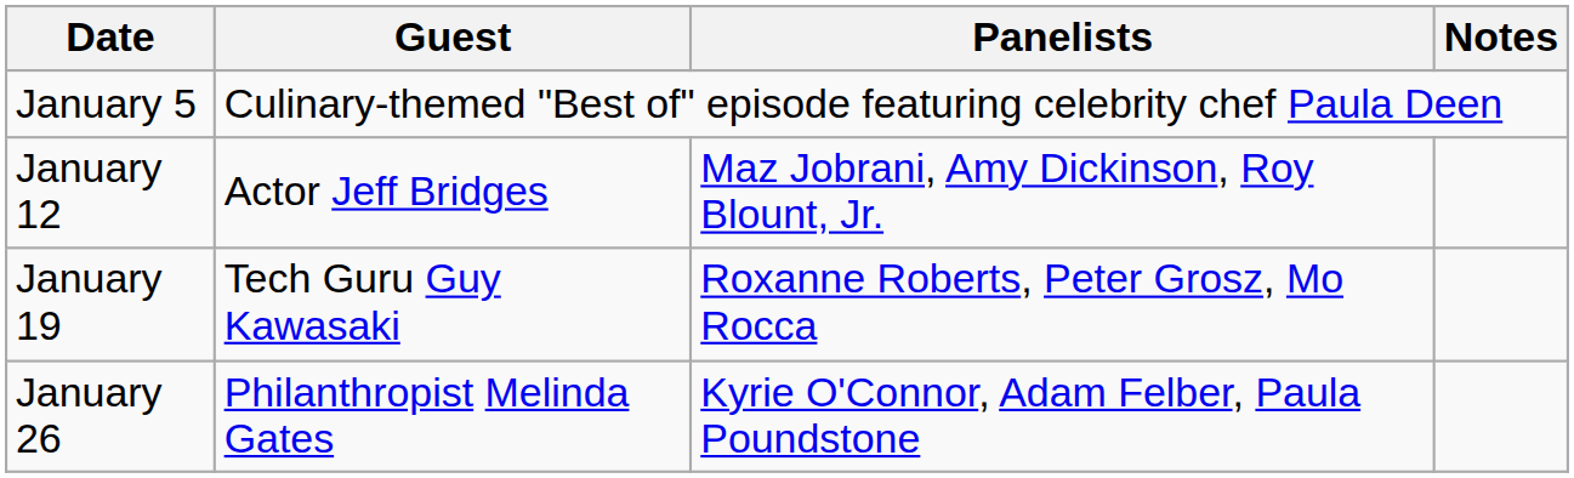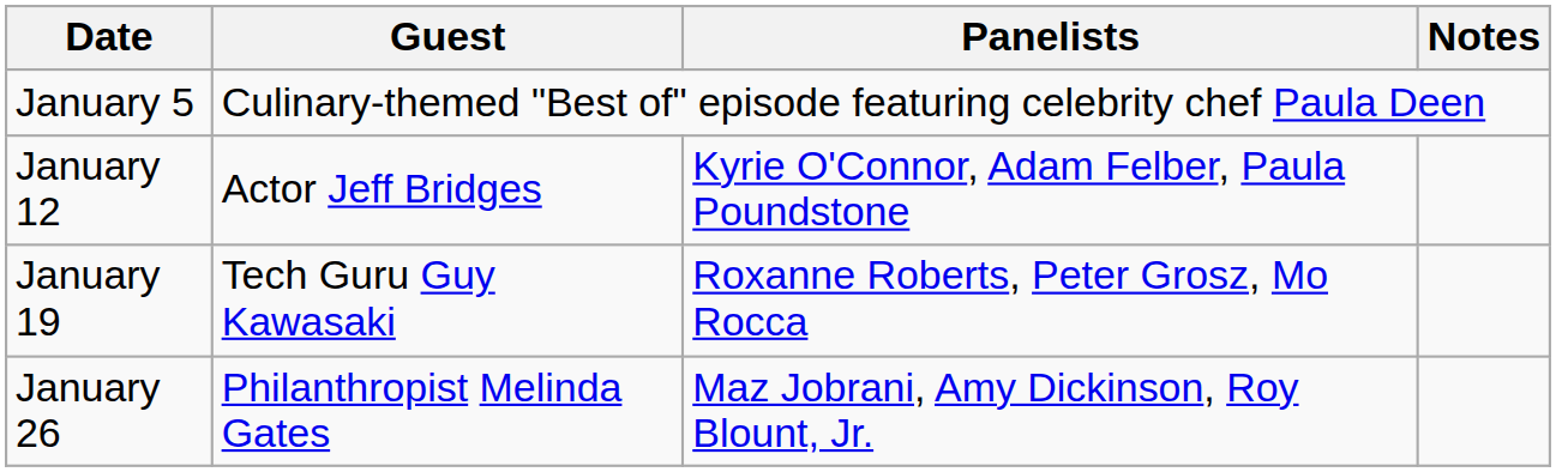 <table class="wikitable">
 <tr>
 <th>Date</th>
 <th>Guest</th>
 <th>Panelists</th>
 <th>Notes</th>
 </tr>
 <tr>
 <td>January 5</td>
 <td colspan="3">Culinary-themed "Best of" episode featuring celebrity chef <a href='#'>Paula Deen</a></td>
 </tr>
 <tr>
 <td>January 12</td>
 <td>Actor <a href='#'>Jeff Bridges</a></td>
-<td><a href='#'>Maz Jobrani</a>, <a href='#'>Amy Dickinson</a>, <a href='#'>Roy Blount, Jr.</a></td>
+<td><a href='#'>Kyrie O'Connor</a>, <a href='#'>Adam Felber</a>, <a href='#'>Paula Poundstone</a></td>
 <td></td>
 </tr>
 <tr>
 <td>January 19</td>
 <td>Tech Guru <a href='#'>Guy Kawasaki</a></td>
 <td><a href='#'>Roxanne Roberts</a>, <a href='#'>Peter Grosz</a>, <a href='#'>Mo Rocca</a></td>
 <td></td>
 </tr>
 <tr>
 <td>January 26</td>
 <td><a href='#'>Philanthropist</a> <a href='#'>Melinda Gates</a></td>
-<td><a href='#'>Kyrie O'Connor</a>, <a href='#'>Adam Felber</a>, <a href='#'>Paula Poundstone</a></td>
+<td><a href='#'>Maz Jobrani</a>, <a href='#'>Amy Dickinson</a>, <a href='#'>Roy Blount, Jr.</a></td>
 <td></td>
 </tr>
 </table>
